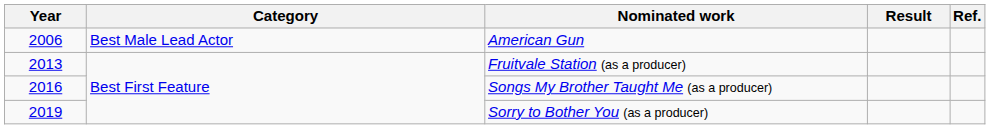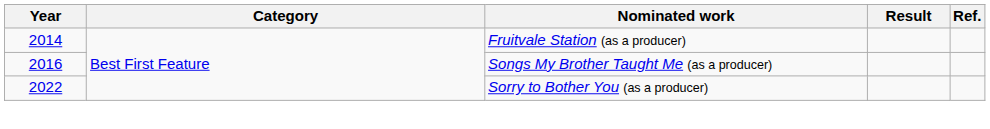 <table class=wikitable>
 <tr>
 <th scope="col" style="width:5em;">Year</th>
 <th scope="col" style="width:26em;">Category</th>
 <th scope="col" style="width:25em;">Nominated work</th>
 <th scope="col" style="width:5em;">Result</th>
 <th>Ref.</th>
 </tr>
 <tr>
-<td style="text-align:center;", rowspan="1"><a href='#'>2006</a></td>
-<td><a href='#'>Best Male Lead Actor</a></td>
-<td rowspan="1"><em><a href='#'>American Gun</a></em></td>
-<td></td>
-<td rowspan="1"></td>
-</tr>
-<tr>
-<td style="text-align:center;", rowspan="1"><a href='#'>2013</a></td>
+<td style="text-align:center;", rowspan="1"><a href='#'>2014</a></td>
 <td rowspan="3"><a href='#'>Best First Feature</a></td>
 <td rowspan="1"><em><a href='#'>Fruitvale Station</a></em> <small>(as a producer)</small></td>
 <td></td>
 <td rowspan="1"></td>
 </tr>
 <tr>
 <td style="text-align:center;", rowspan="1"><a href='#'>2016</a></td>
 <td rowspan="1"><em><a href='#'>Songs My Brother Taught Me</a></em> <small>(as a producer)</small></td>
 <td></td>
 <td rowspan="1"></td>
 </tr>
 <tr>
-<td style="text-align:center;", rowspan="1"><a href='#'>2019</a></td>
+<td style="text-align:center;", rowspan="1"><a href='#'>2022</a></td>
 <td rowspan="1"><em><a href='#'>Sorry to Bother You</a></em> <small>(as a producer)</small></td>
 <td></td>
 <td rowspan="1"></td>
 </tr>
 </table>
